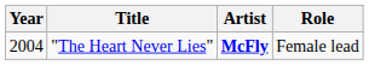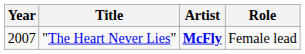 <table class="wikitable">
 <tr>
 <th>Year</th>
 <th>Title</th>
 <th>Artist</th>
 <th>Role</th>
 </tr>
 <tr>
-<td>2004</td>
+<td>2007</td>
 <td>"<a href='#'>The Heart Never Lies</a>"</td>
 <td><strong><a href='#'>McFly</a></strong></td>
 <td>Female lead</td>
 </tr>
 </table>
